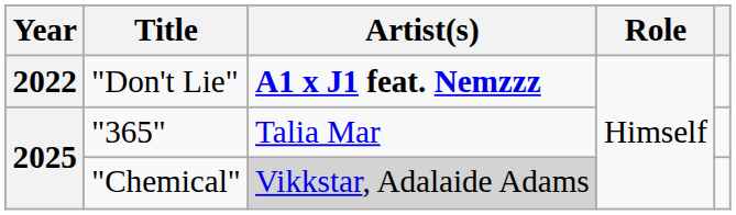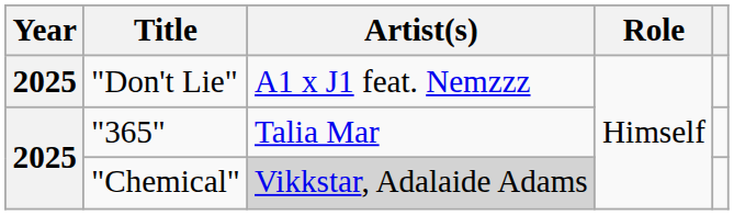 <table class="wikitable plainrowheaders" style="margin-right: 0;">
 <tr>
 <th scope="col">Year</th>
 <th scope="col">Title</th>
 <th scope="col">Artist(s)</th>
 <th>Role</th>
 <th scope="col" class="unsortable"></th>
 </tr>
 <tr>
-<th scope="row">2022</th>
+<th scope="row">2025</th>
 <td>"Don't Lie"</td>
-<td><strong><a href='#'>A1 x J1</a> feat. <a href='#'>Nemzzz</a></strong></td>
+<td><a href='#'>A1 x J1</a> feat. <a href='#'>Nemzzz</a></td>
 <td rowspan="3">Himself</td>
 <td style="text-align:center;"></td>
 </tr>
 <tr>
 <th scope="row" rowspan="2">2025</th>
 <td>"365"</td>
 <td><a href='#'>Talia Mar</a></td>
 <td style="text-align:center;"></td>
 </tr>
 <tr>
 <td>"Chemical"</td>
 <td style="background: lightgrey;"><a href='#'>Vikkstar</a>, Adalaide Adams</td>
 <td style="text-align:center;"></td>
 </tr>
 </table>
